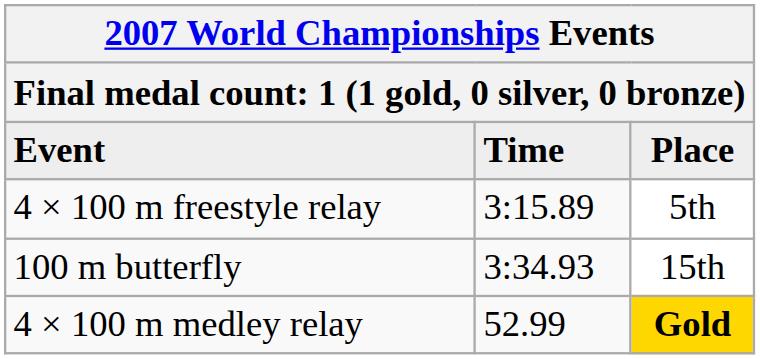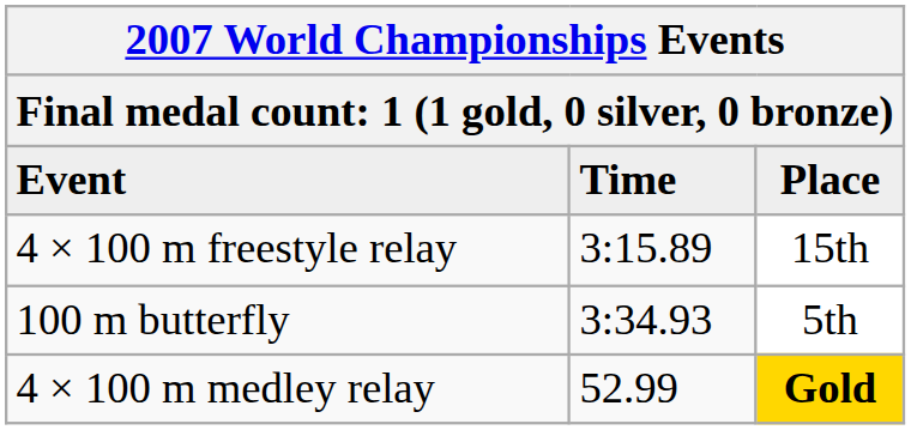 <table class="wikitable">
 <tr>
 <th colspan="4"><a href='#'>2007 World Championships</a> Events</th>
 </tr>
 <tr bgcolor="#eeeeee">
 <th colspan="4">Final medal count: 1 (1 gold, 0 silver, 0 bronze)</th>
 </tr>
 <tr bgcolor="#eeeeee">
 <td><strong>Event</strong></td>
 <td><strong>Time</strong></td>
 <td align="center"><strong>Place</strong></td>
 </tr>
 <tr>
 <td>4 × 100 m freestyle relay</td>
 <td>3:15.89</td>
-<td bgcolor="white" align="center">5th</td>
+<td bgcolor="white" align="center">15th</td>
 </tr>
 <tr>
 <td>100 m butterfly</td>
 <td>3:34.93</td>
-<td bgcolor="white" align="center">15th</td>
+<td bgcolor="white" align="center">5th</td>
 </tr>
 <tr>
 <td>4 × 100 m medley relay</td>
 <td>52.99</td>
 <td bgcolor="gold" align="center"><strong>Gold</strong></td>
 </tr>
 </table>
